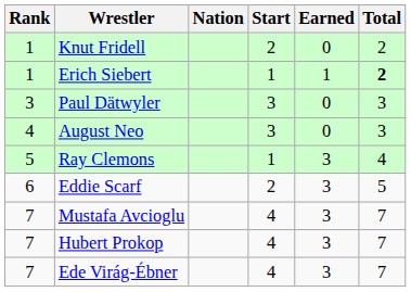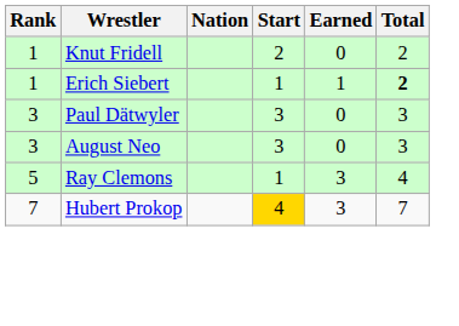 <table class="wikitable sortable" style="text-align:center;">
 <tr>
 <th>Rank</th>
 <th>Wrestler</th>
 <th>Nation</th>
 <th>Start</th>
 <th>Earned</th>
 <th>Total</th>
 </tr>
 <tr style="background:#cfc;">
 <td>1</td>
 <td align=left><a href='#'>Knut Fridell</a></td>
 <td align=left></td>
 <td>2</td>
 <td>0</td>
 <td>2</td>
 </tr>
 <tr style="background:#cfc;">
 <td>1</td>
 <td align=left><a href='#'>Erich Siebert</a></td>
 <td align=left></td>
 <td>1</td>
 <td>1</td>
 <td><strong>2</strong></td>
 </tr>
 <tr style="background:#cfc;">
 <td>3</td>
 <td align=left><a href='#'>Paul Dätwyler</a></td>
 <td align=left></td>
 <td>3</td>
 <td>0</td>
 <td>3</td>
 </tr>
 <tr style="background:#cfc;">
-<td>4</td>
+<td>3</td>
 <td align=left><a href='#'>August Neo</a></td>
 <td align=left></td>
 <td>3</td>
 <td>0</td>
 <td>3</td>
 </tr>
 <tr style="background:#cfc;">
 <td>5</td>
 <td align=left><a href='#'>Ray Clemons</a></td>
 <td align=left></td>
 <td>1</td>
 <td>3</td>
 <td>4</td>
 </tr>
 <tr>
-<td>6</td>
-<td align=left><a href='#'>Eddie Scarf</a></td>
-<td align=left></td>
-<td>2</td>
-<td>3</td>
-<td>5</td>
-</tr>
-<tr>
-<td>7</td>
-<td align=left><a href='#'>Mustafa Avcioglu</a></td>
-<td align=left></td>
-<td>4</td>
-<td>3</td>
-<td>7</td>
-</tr>
-<tr>
 <td>7</td>
 <td align=left><a href='#'>Hubert Prokop</a></td>
 <td align=left></td>
-<td>4</td>
-<td>3</td>
-<td>7</td>
-</tr>
-<tr>
-<td>7</td>
-<td align=left><a href='#'>Ede Virág-Ébner</a></td>
-<td align=left></td>
-<td>4</td>
+<td style="background: gold;">4</td>
 <td>3</td>
 <td>7</td>
 </tr>
 </table>
